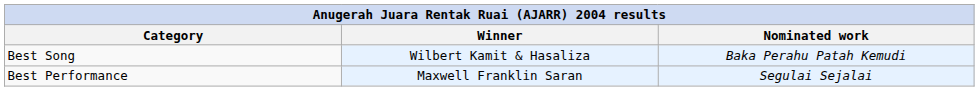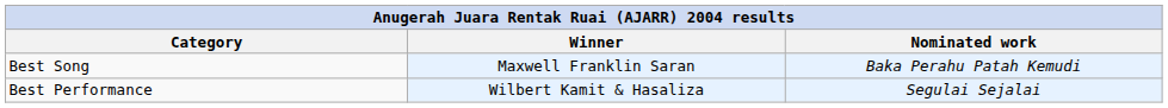 <table class="wikitable" style="width:80%; text-align:center;">
 <tr style="background:#cedaf2;">
 <td Colspan="5"><strong>Anugerah Juara Rentak Ruai (AJARR) 2004 results </strong></td>
 </tr>
 <tr>
 <th style="width:16%;">Category</th>
 <th style="width:15%;">Winner</th>
 <th style="width:15%;">Nominated work</th>
 </tr>
 <tr>
 <td style="text-align:left;">Best Song</td>
-<td Style="background:#E6F2FF;">Wilbert Kamit & Hasaliza</td>
+<td Style="background:#E6F2FF;">Maxwell Franklin Saran</td>
 <td Style="background:#E6F2FF;"><em>Baka Perahu Patah Kemudi </em></td>
 </tr>
 <tr>
 <td style="text-align:left;">Best Performance</td>
-<td Style="background:#E6F2FF;">Maxwell Franklin Saran</td>
+<td Style="background:#E6F2FF;">Wilbert Kamit & Hasaliza</td>
 <td Style="background:#E6F2FF;"><em>Segulai Sejalai </em></td>
 </tr>
 </table>
